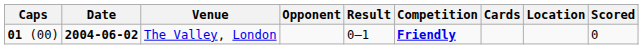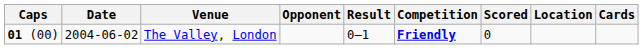 <table class="wikitable" border="1">
 <tr>
 <th>Caps</th>
 <th>Date</th>
 <th>Venue</th>
 <th>Opponent</th>
 <th>Result</th>
 <th>Competition</th>
+<th>Scored</th>
+<th>Location</th>
 <th>Cards</th>
-<th>Location</th>
-<th>Scored</th>
 </tr>
 <tr>
 <td><strong>01</strong> (00)</td>
-<td><strong>2004-06-02</strong></td>
+<td>2004-06-02</td>
 <td><a href='#'>The Valley</a>, <a href='#'>London</a></td>
 <td></td>
 <td>0–1</td>
 <td><strong><a href='#'>Friendly</a></strong></td>
+<td>0</td>
 <td></td>
 <td></td>
-<td>0</td>
 </tr>
 </table>
